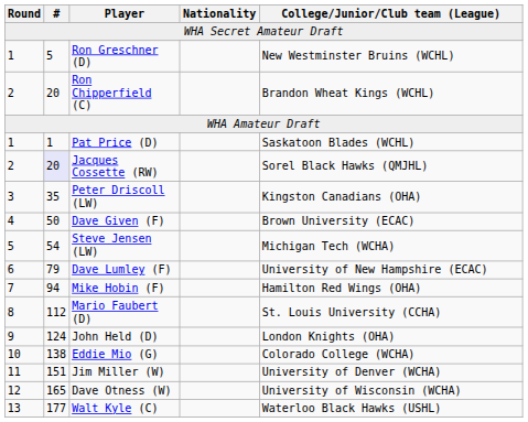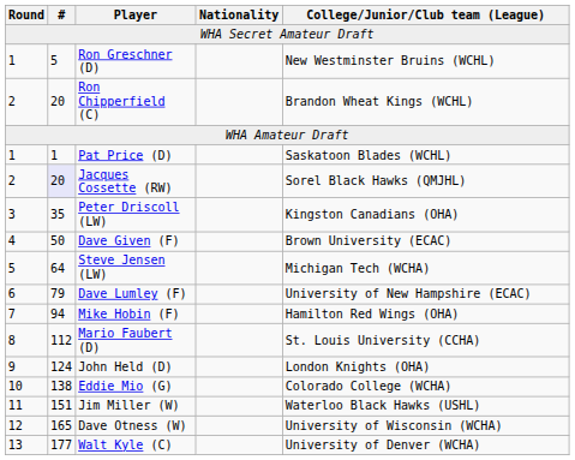 <table class="wikitable">
 <tr align="center">
 <th bgcolor="#DDDDFF" width="4.0%">Round</th>
 <th bgcolor="#DDDDFF" width="4.0%">#</th>
 <th bgcolor="#DDDDFF" width="21.0%">Player</th>
 <th bgcolor="#DDDDFF" width="14.5%">Nationality</th>
 <th bgcolor="#DDDDFF" width="50.0%">College/Junior/Club team (League)</th>
 </tr>
 <tr bgcolor="#eeeeee">
 <td colspan="5" align="center"><em>WHA Secret Amateur Draft</em></td>
 </tr>
 <tr>
 <td>1</td>
 <td>5</td>
 <td><a href='#'>Ron Greschner</a> (D)</td>
 <td></td>
 <td>New Westminster Bruins (WCHL)</td>
 </tr>
 <tr>
 <td>2</td>
 <td>20</td>
 <td><a href='#'>Ron Chipperfield</a> (C)</td>
 <td></td>
 <td>Brandon Wheat Kings (WCHL)</td>
 </tr>
 <tr bgcolor="#eeeeee">
 <td colspan="5" align="center"><em>WHA Amateur Draft</em></td>
 </tr>
 <tr>
 <td>1</td>
 <td>1</td>
 <td><a href='#'>Pat Price</a> (D)</td>
 <td></td>
 <td>Saskatoon Blades (WCHL)</td>
 </tr>
 <tr>
 <td>2</td>
 <td style="background: lavender;">20</td>
 <td><a href='#'>Jacques Cossette</a> (RW)</td>
 <td></td>
 <td>Sorel Black Hawks (QMJHL)</td>
 </tr>
 <tr>
 <td>3</td>
 <td>35</td>
 <td><a href='#'>Peter Driscoll</a> (LW)</td>
 <td></td>
 <td>Kingston Canadians (OHA)</td>
 </tr>
 <tr>
 <td>4</td>
 <td>50</td>
 <td><a href='#'>Dave Given</a> (F)</td>
 <td></td>
 <td>Brown University (ECAC)</td>
 </tr>
 <tr>
 <td>5</td>
-<td>54</td>
+<td>64</td>
 <td><a href='#'>Steve Jensen</a> (LW)</td>
 <td></td>
 <td>Michigan Tech (WCHA)</td>
 </tr>
 <tr>
 <td>6</td>
 <td>79</td>
 <td><a href='#'>Dave Lumley</a> (F)</td>
 <td></td>
 <td>University of New Hampshire (ECAC)</td>
 </tr>
 <tr>
 <td>7</td>
 <td>94</td>
 <td><a href='#'>Mike Hobin</a> (F)</td>
 <td></td>
 <td>Hamilton Red Wings (OHA)</td>
 </tr>
 <tr>
 <td>8</td>
 <td>112</td>
 <td><a href='#'>Mario Faubert</a> (D)</td>
 <td></td>
 <td>St. Louis University (CCHA)</td>
 </tr>
 <tr>
 <td>9</td>
 <td>124</td>
 <td>John Held (D)</td>
 <td></td>
 <td>London Knights (OHA)</td>
 </tr>
 <tr>
 <td>10</td>
 <td>138</td>
 <td><a href='#'>Eddie Mio</a> (G)</td>
 <td></td>
 <td>Colorado College (WCHA)</td>
 </tr>
 <tr>
 <td>11</td>
 <td>151</td>
 <td>Jim Miller (W)</td>
 <td></td>
-<td>University of Denver (WCHA)</td>
+<td>Waterloo Black Hawks (USHL)</td>
 </tr>
 <tr>
 <td>12</td>
 <td>165</td>
 <td>Dave Otness (W)</td>
 <td></td>
 <td>University of Wisconsin (WCHA)</td>
 </tr>
 <tr>
 <td>13</td>
 <td>177</td>
 <td><a href='#'>Walt Kyle</a> (C)</td>
 <td></td>
-<td>Waterloo Black Hawks (USHL)</td>
+<td>University of Denver (WCHA)</td>
 </tr>
 </table>
